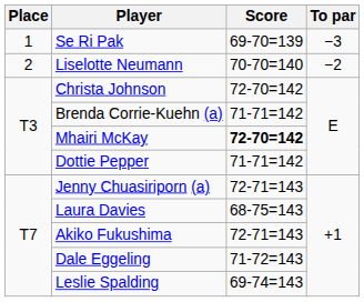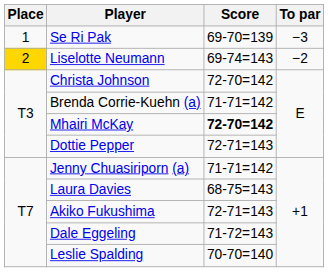 <table class="wikitable">
 <tr>
 <th>Place</th>
 <th>Player</th>
 <th>Score</th>
 <th>To par</th>
 </tr>
 <tr>
 <td align=center>1</td>
 <td> <a href='#'>Se Ri Pak</a></td>
 <td>69-70=139</td>
 <td align=center>−3</td>
 </tr>
 <tr>
-<td align=center>2</td>
+<td align=center style="background: gold;">2</td>
 <td> <a href='#'>Liselotte Neumann</a></td>
-<td>70-70=140</td>
+<td>69-74=143</td>
 <td align=center>−2</td>
 </tr>
 <tr>
 <td align=center rowspan=4>T3</td>
 <td> <a href='#'>Christa Johnson</a></td>
 <td>72-70=142</td>
 <td align=center rowspan=4>E</td>
 </tr>
 <tr>
 <td> Brenda Corrie-Kuehn <a href='#'>(a)</a></td>
 <td>71-71=142</td>
 </tr>
 <tr>
 <td> <a href='#'>Mhairi McKay</a></td>
 <td><strong>72-70=142</strong></td>
 </tr>
 <tr>
 <td> <a href='#'>Dottie Pepper</a></td>
-<td>71-71=142</td>
+<td>72-71=143</td>
 </tr>
 <tr>
 <td align=center rowspan=5>T7</td>
 <td> <a href='#'>Jenny Chuasiriporn</a> <a href='#'>(a)</a></td>
-<td>72-71=143</td>
+<td>71-71=142</td>
 <td align=center rowspan=5>+1</td>
 </tr>
 <tr>
 <td> <a href='#'>Laura Davies</a></td>
 <td>68-75=143</td>
 </tr>
 <tr>
 <td> <a href='#'>Akiko Fukushima</a></td>
 <td>72-71=143</td>
 </tr>
 <tr>
 <td> <a href='#'>Dale Eggeling</a></td>
 <td>71-72=143</td>
 </tr>
 <tr>
 <td> <a href='#'>Leslie Spalding</a></td>
-<td>69-74=143</td>
+<td>70-70=140</td>
 </tr>
 </table>
